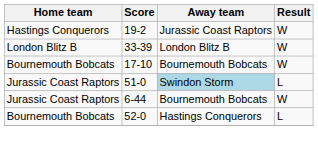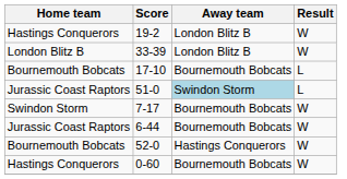 <table class="wikitable">
 <tr>
 <th>Home team</th>
 <th>Score</th>
 <th>Away team</th>
 <th>Result</th>
 </tr>
 <tr>
 <td>Hastings Conquerors</td>
 <td>19-2</td>
-<td>Jurassic Coast Raptors</td>
+<td>London Blitz B</td>
 <td>W</td>
 </tr>
 <tr>
 <td>London Blitz B</td>
 <td>33-39</td>
 <td>London Blitz B</td>
 <td>W</td>
 </tr>
 <tr>
 <td>Bournemouth Bobcats</td>
 <td>17-10</td>
 <td>Bournemouth Bobcats</td>
-<td>W</td>
+<td>L</td>
 </tr>
 <tr>
 <td>Jurassic Coast Raptors</td>
 <td>51-0</td>
 <td style="background: lightblue;">Swindon Storm</td>
 <td>L</td>
+</tr>
+<tr>
+<td>Swindon Storm</td>
+<td>7-17</td>
+<td>Bournemouth Bobcats</td>
+<td>W</td>
 </tr>
 <tr>
 <td>Jurassic Coast Raptors</td>
 <td>6-44</td>
 <td>Bournemouth Bobcats</td>
 <td>W</td>
 </tr>
 <tr>
 <td>Bournemouth Bobcats</td>
 <td>52-0</td>
 <td>Hastings Conquerors</td>
-<td>L</td>
+<td>W</td>
+</tr>
+<tr>
+<td>Hastings Conquerors</td>
+<td>0-60</td>
+<td>Bournemouth Bobcats</td>
+<td>W</td>
 </tr>
 <tr>
 </tr>
 </table>
